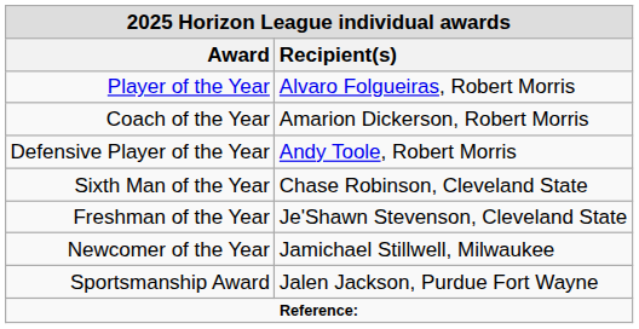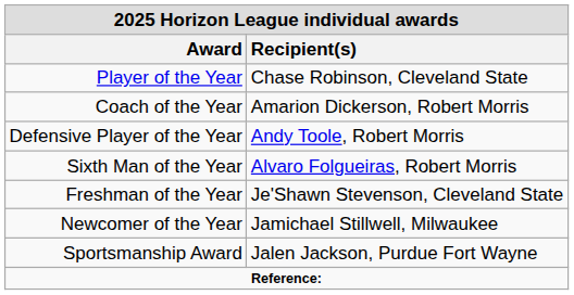 <table class="wikitable" style="white-space:nowrap; font-size:90%;">
 <tr>
 <td colspan="7" style="text-align:center; background:#ddd;"><strong>2025 Horizon League individual awards</strong></td>
 </tr>
 <tr>
 <th style="text-align:right;">Award</th>
 <th style="text-align:left;">Recipient(s)</th>
 </tr>
 <tr>
 <td style="text-align:right;"><a href='#'>Player of the Year</a></td>
-<td style="text-align:left;"><a href='#'>Alvaro Folgueiras</a>, Robert Morris</td>
+<td style="text-align:left;">Chase Robinson, Cleveland State</td>
 </tr>
 <tr>
 <td style="text-align:right;">Coach of the Year</td>
 <td style="text-align:left;">Amarion Dickerson, Robert Morris</td>
 </tr>
 <tr>
 <td style="text-align:right;">Defensive Player of the Year</td>
 <td style="text-align:left;"><a href='#'>Andy Toole</a>, Robert Morris</td>
 </tr>
 <tr>
 <td style="text-align:right;">Sixth Man of the Year</td>
-<td style="text-align:left;">Chase Robinson, Cleveland State</td>
+<td style="text-align:left;"><a href='#'>Alvaro Folgueiras</a>, Robert Morris</td>
 </tr>
 <tr>
 <td style="text-align:right;">Freshman of the Year</td>
 <td style="text-align:left;">Je'Shawn Stevenson, Cleveland State</td>
 </tr>
 <tr>
 <td style="text-align:right;">Newcomer of the Year</td>
 <td style="text-align:left;">Jamichael Stillwell, Milwaukee</td>
 </tr>
 <tr>
 <td style="text-align:right;">Sportsmanship Award</td>
 <td style="text-align:left;">Jalen Jackson, Purdue Fort Wayne</td>
 </tr>
 <tr>
 <td colspan="4"  style="font-size:8pt; text-align:center;"><strong>Reference:</strong></td>
 </tr>
 </table>
